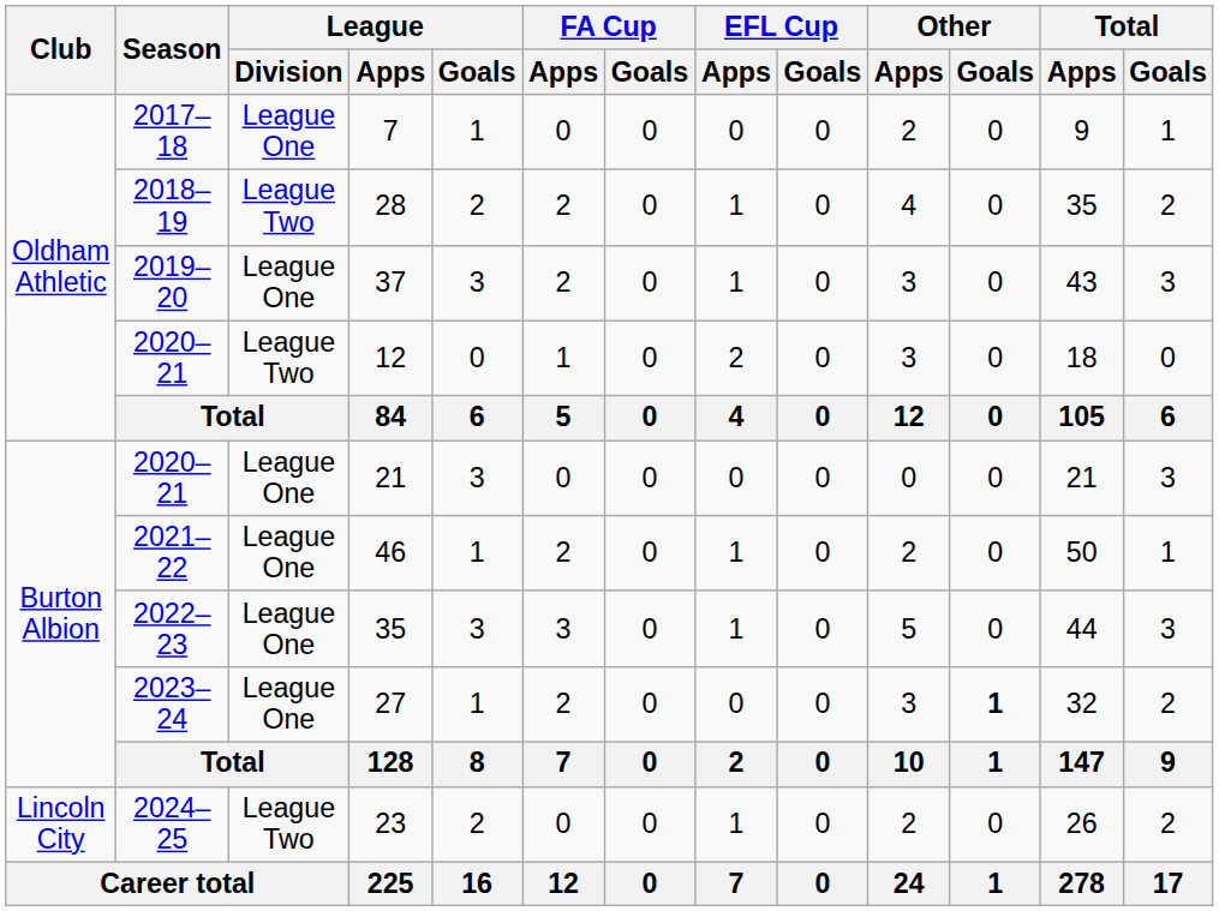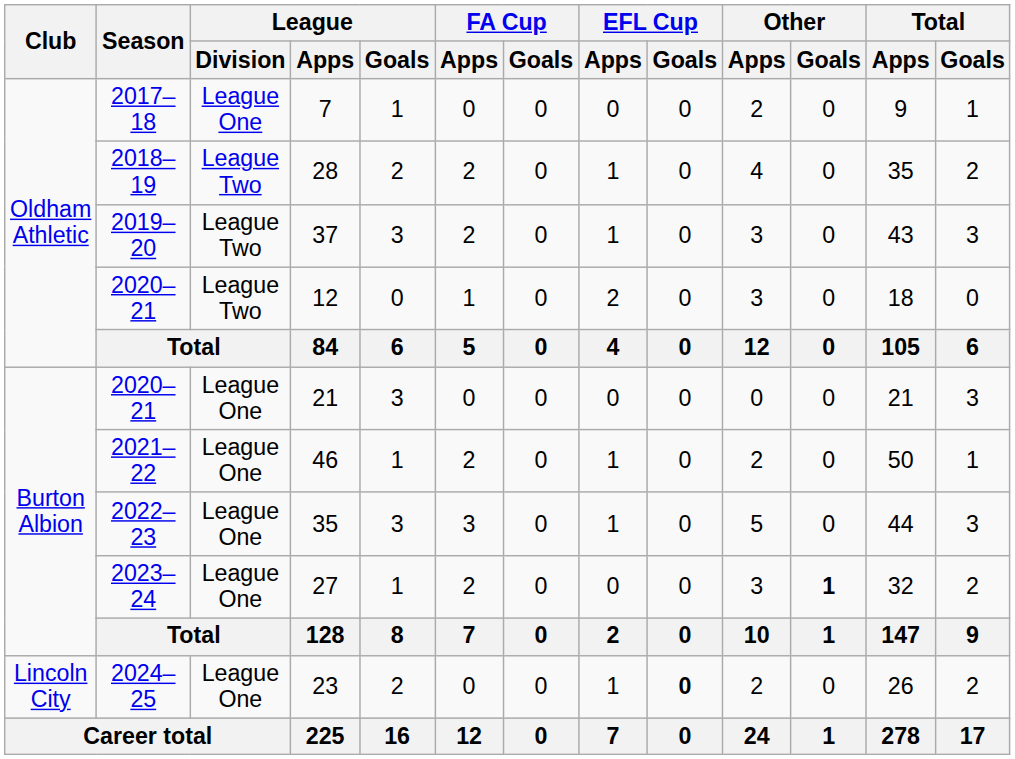 <table class=wikitable style=text-align:center>
 <tr>
 <th rowspan=2>Club</th>
 <th rowspan=2>Season</th>
 <th colspan=3>League</th>
 <th colspan=2><a href='#'>FA Cup</a></th>
 <th colspan=2><a href='#'>EFL Cup</a></th>
 <th colspan=2>Other</th>
 <th colspan=2>Total</th>
 </tr>
 <tr>
 <th>Division</th>
 <th>Apps</th>
 <th>Goals</th>
 <th>Apps</th>
 <th>Goals</th>
 <th>Apps</th>
 <th>Goals</th>
 <th>Apps</th>
 <th>Goals</th>
 <th>Apps</th>
 <th>Goals</th>
 </tr>
 <tr>
 <td rowspan=5><a href='#'>Oldham Athletic</a></td>
 <td><a href='#'>2017–18</a></td>
 <td><a href='#'>League One</a></td>
 <td>7</td>
 <td>1</td>
 <td>0</td>
 <td>0</td>
 <td>0</td>
 <td>0</td>
 <td>2</td>
 <td>0</td>
 <td>9</td>
 <td>1</td>
 </tr>
 <tr>
 <td><a href='#'>2018–19</a></td>
 <td><a href='#'>League Two</a></td>
 <td>28</td>
 <td>2</td>
 <td>2</td>
 <td>0</td>
 <td>1</td>
 <td>0</td>
 <td>4</td>
 <td>0</td>
 <td>35</td>
 <td>2</td>
 </tr>
 <tr>
 <td><a href='#'>2019–20</a></td>
-<td>League One</td>
+<td>League Two</td>
 <td>37</td>
 <td>3</td>
 <td>2</td>
 <td>0</td>
 <td>1</td>
 <td>0</td>
 <td>3</td>
 <td>0</td>
 <td>43</td>
 <td>3</td>
 </tr>
 <tr>
 <td><a href='#'>2020–21</a></td>
 <td>League Two</td>
 <td>12</td>
 <td>0</td>
 <td>1</td>
 <td>0</td>
 <td>2</td>
 <td>0</td>
 <td>3</td>
 <td>0</td>
 <td>18</td>
 <td>0</td>
 </tr>
 <tr>
 <th colspan=2>Total</th>
 <th>84</th>
 <th>6</th>
 <th>5</th>
 <th>0</th>
 <th>4</th>
 <th>0</th>
 <th>12</th>
 <th>0</th>
 <th>105</th>
 <th>6</th>
 </tr>
 <tr>
 <td rowspan=5><a href='#'>Burton Albion</a></td>
 <td><a href='#'>2020–21</a></td>
 <td>League One</td>
 <td>21</td>
 <td>3</td>
 <td>0</td>
 <td>0</td>
 <td>0</td>
 <td>0</td>
 <td>0</td>
 <td>0</td>
 <td>21</td>
 <td>3</td>
 </tr>
 <tr>
 <td><a href='#'>2021–22</a></td>
 <td>League One</td>
 <td>46</td>
 <td>1</td>
 <td>2</td>
 <td>0</td>
 <td>1</td>
 <td>0</td>
 <td>2</td>
 <td>0</td>
 <td>50</td>
 <td>1</td>
 </tr>
 <tr>
 <td><a href='#'>2022–23</a></td>
 <td>League One</td>
 <td>35</td>
 <td>3</td>
 <td>3</td>
 <td>0</td>
 <td>1</td>
 <td>0</td>
 <td>5</td>
 <td>0</td>
 <td>44</td>
 <td>3</td>
 </tr>
 <tr>
 <td><a href='#'>2023–24</a></td>
 <td>League One</td>
 <td>27</td>
 <td>1</td>
 <td>2</td>
 <td>0</td>
 <td>0</td>
 <td>0</td>
 <td>3</td>
 <td><strong>1</strong></td>
 <td>32</td>
 <td>2</td>
 </tr>
 <tr>
 <th colspan=2>Total</th>
 <th>128</th>
 <th>8</th>
 <th>7</th>
 <th>0</th>
 <th>2</th>
 <th>0</th>
 <th>10</th>
 <th>1</th>
 <th>147</th>
 <th>9</th>
 </tr>
 <tr>
 <td><a href='#'>Lincoln City</a></td>
 <td><a href='#'>2024–25</a></td>
-<td>League Two</td>
+<td>League One</td>
 <td>23</td>
 <td>2</td>
 <td>0</td>
 <td>0</td>
 <td>1</td>
-<td>0</td>
+<td><strong>0</strong></td>
 <td>2</td>
 <td>0</td>
 <td>26</td>
 <td>2</td>
 </tr>
 <tr>
 <th colspan=3>Career total</th>
 <th>225</th>
 <th>16</th>
 <th>12</th>
 <th>0</th>
 <th>7</th>
 <th>0</th>
 <th>24</th>
 <th>1</th>
 <th>278</th>
 <th>17</th>
 </tr>
 </table>
